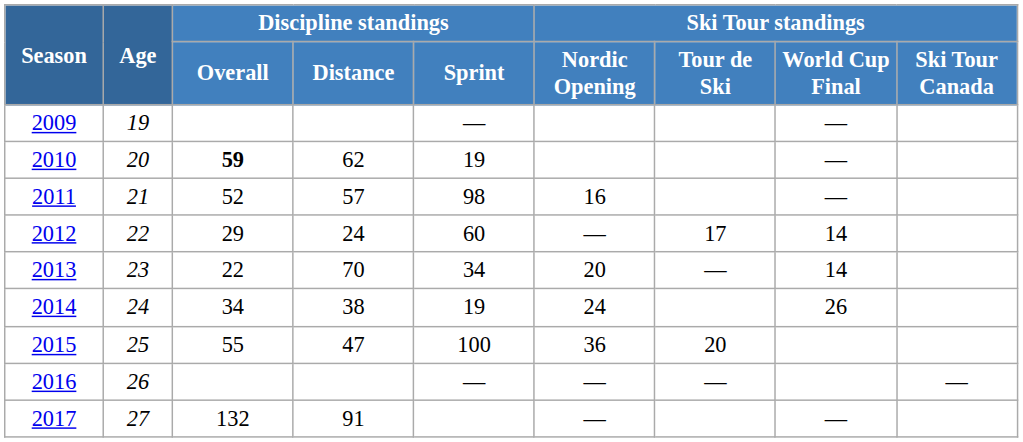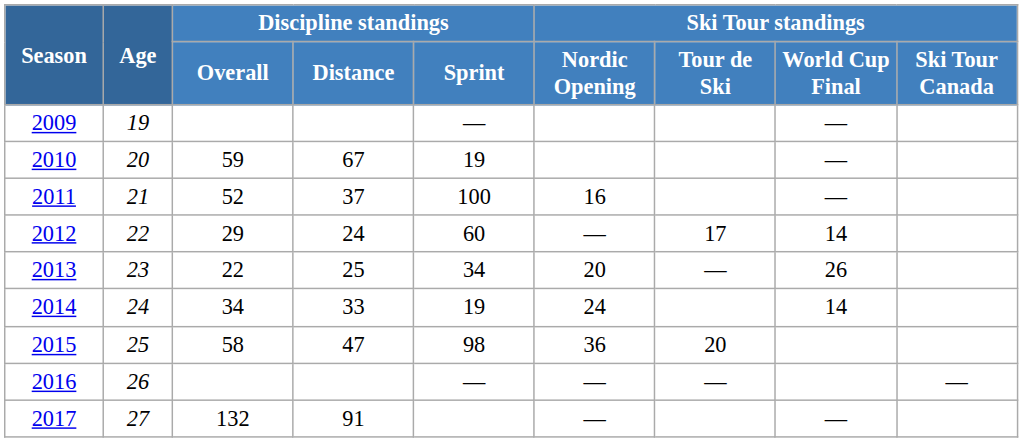 <table class="wikitable" style="font-size:95%; text-align:center; border:grey solid 1px; border-collapse:collapse; background:#ffffff;">
 <tr>
 <th style="background-color:#369; color:white; width:60px;" rowspan="2"> Season </th>
 <th style="background-color:#369; color:white; width:40px;" rowspan="2"> Age </th>
 <th style="background-color:#4180be; color:white;" colspan="3">Discipline standings</th>
 <th style="background-color:#4180be; color:white;" colspan="4">Ski Tour standings</th>
 </tr>
 <tr>
 <th style="background-color:#4180be; color:white; width:75px;">Overall</th>
 <th style="background-color:#4180be; color:white; width:75px;">Distance</th>
 <th style="background-color:#4180be; color:white; width:75px;">Sprint</th>
 <th style="background-color:#4180be; color:white; width:75px;">Nordic<br>Opening</th>
 <th style="background-color:#4180be; color:white; width:75px;">Tour de<br>Ski</th>
 <th style="background-color:#4180be; color:white; width:75px;">World Cup<br>Final</th>
 <th style="background-color:#4180be; color:white; width:75px;">Ski Tour<br>Canada</th>
 </tr>
 <tr>
 <td><a href='#'>2009</a></td>
 <td><em>19</em></td>
 <td></td>
 <td></td>
 <td>—</td>
 <td></td>
 <td></td>
 <td>—</td>
 <td></td>
 </tr>
 <tr>
 <td><a href='#'>2010</a></td>
 <td><em>20</em></td>
-<td><strong>59</strong></td>
-<td>62</td>
+<td>59</td>
+<td>67</td>
 <td>19</td>
 <td></td>
 <td></td>
 <td>—</td>
 <td></td>
 </tr>
 <tr>
 <td><a href='#'>2011</a></td>
 <td><em>21</em></td>
 <td>52</td>
-<td>57</td>
-<td>98</td>
+<td>37</td>
+<td>100</td>
 <td>16</td>
 <td></td>
 <td>—</td>
 <td></td>
 </tr>
 <tr>
 <td><a href='#'>2012</a></td>
 <td><em>22</em></td>
 <td>29</td>
 <td>24</td>
 <td>60</td>
 <td>—</td>
 <td>17</td>
 <td>14</td>
 <td></td>
 </tr>
 <tr>
 <td><a href='#'>2013</a></td>
 <td><em>23</em></td>
 <td>22</td>
-<td>70</td>
+<td>25</td>
 <td>34</td>
 <td>20</td>
 <td>—</td>
-<td>14</td>
+<td>26</td>
 <td></td>
 </tr>
 <tr>
 <td><a href='#'>2014</a></td>
 <td><em>24</em></td>
 <td>34</td>
-<td>38</td>
+<td>33</td>
 <td>19</td>
 <td>24</td>
 <td></td>
-<td>26</td>
+<td>14</td>
 <td></td>
 </tr>
 <tr>
 <td><a href='#'>2015</a></td>
 <td><em>25</em></td>
-<td>55</td>
+<td>58</td>
 <td>47</td>
-<td>100</td>
+<td>98</td>
 <td>36</td>
 <td>20</td>
 <td></td>
 <td></td>
 </tr>
 <tr>
 <td><a href='#'>2016</a></td>
 <td><em>26</em></td>
 <td></td>
 <td></td>
 <td>—</td>
 <td>—</td>
 <td>—</td>
 <td></td>
 <td>—</td>
 </tr>
 <tr>
 <td><a href='#'>2017</a></td>
 <td><em>27</em></td>
 <td>132</td>
 <td>91</td>
 <td></td>
 <td>—</td>
 <td></td>
 <td>—</td>
 <td></td>
 </tr>
 </table>
